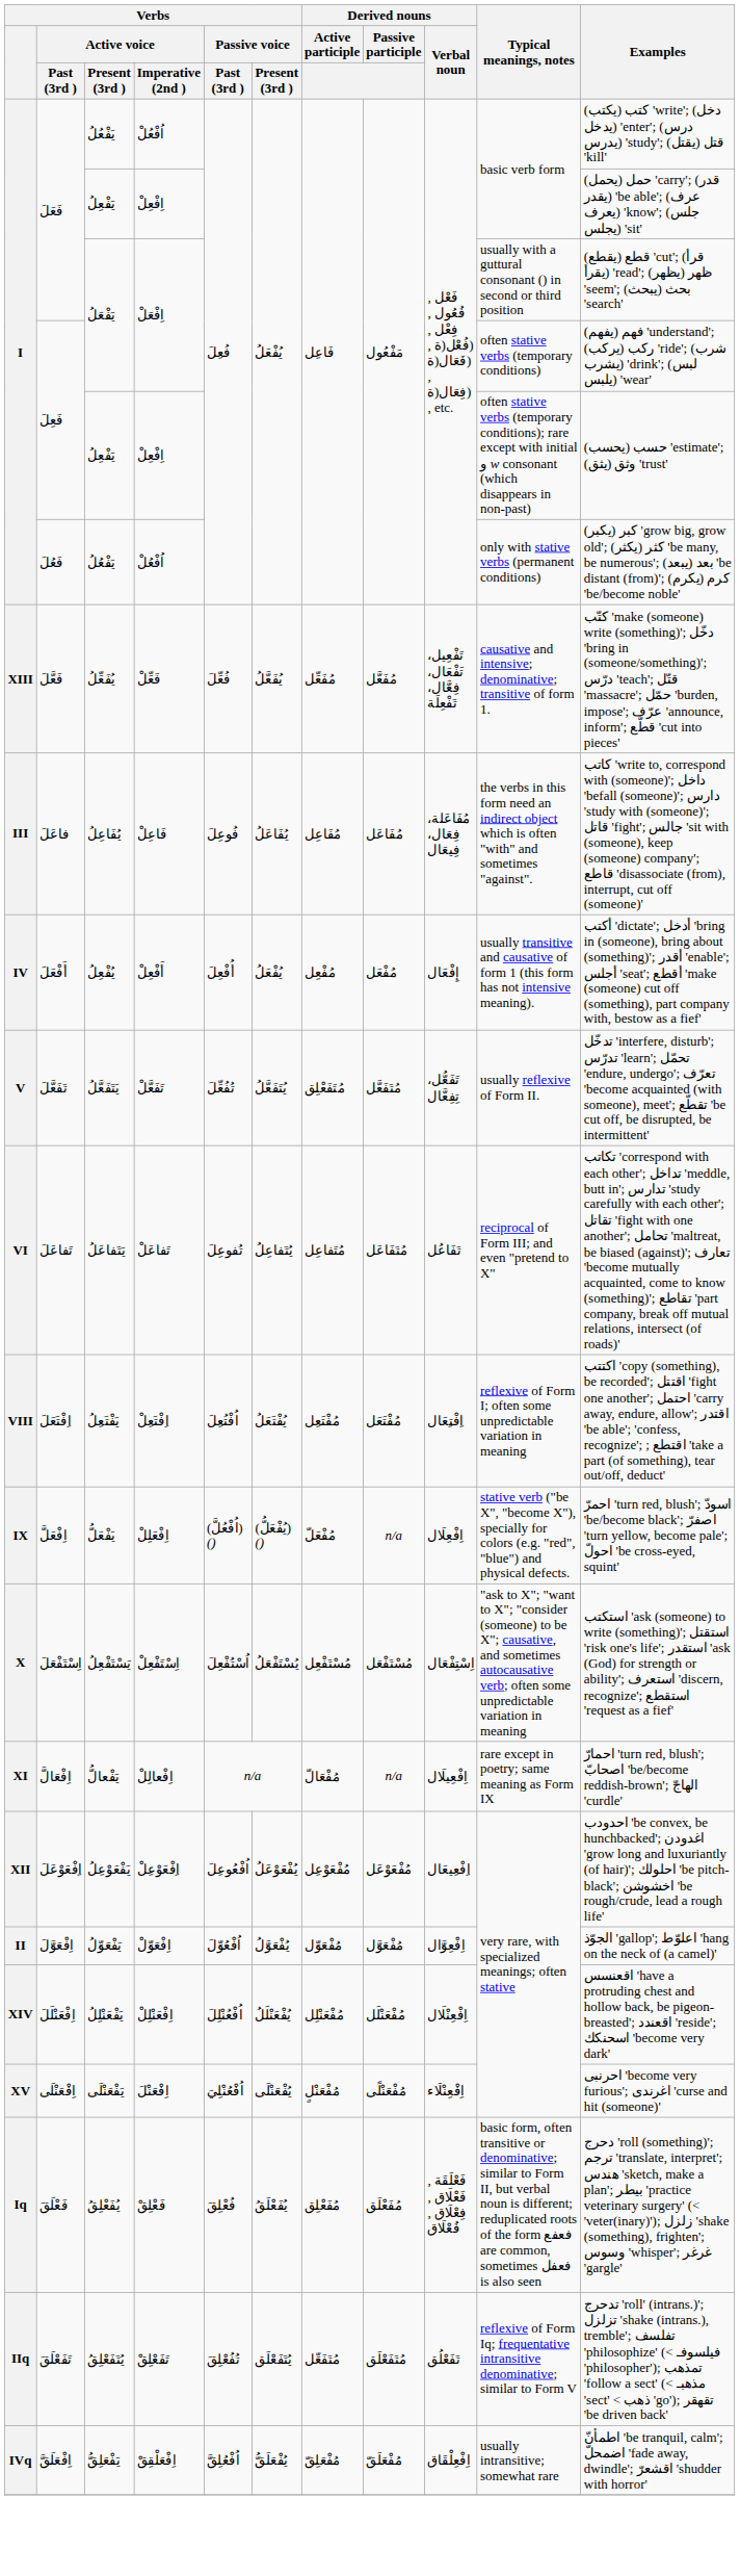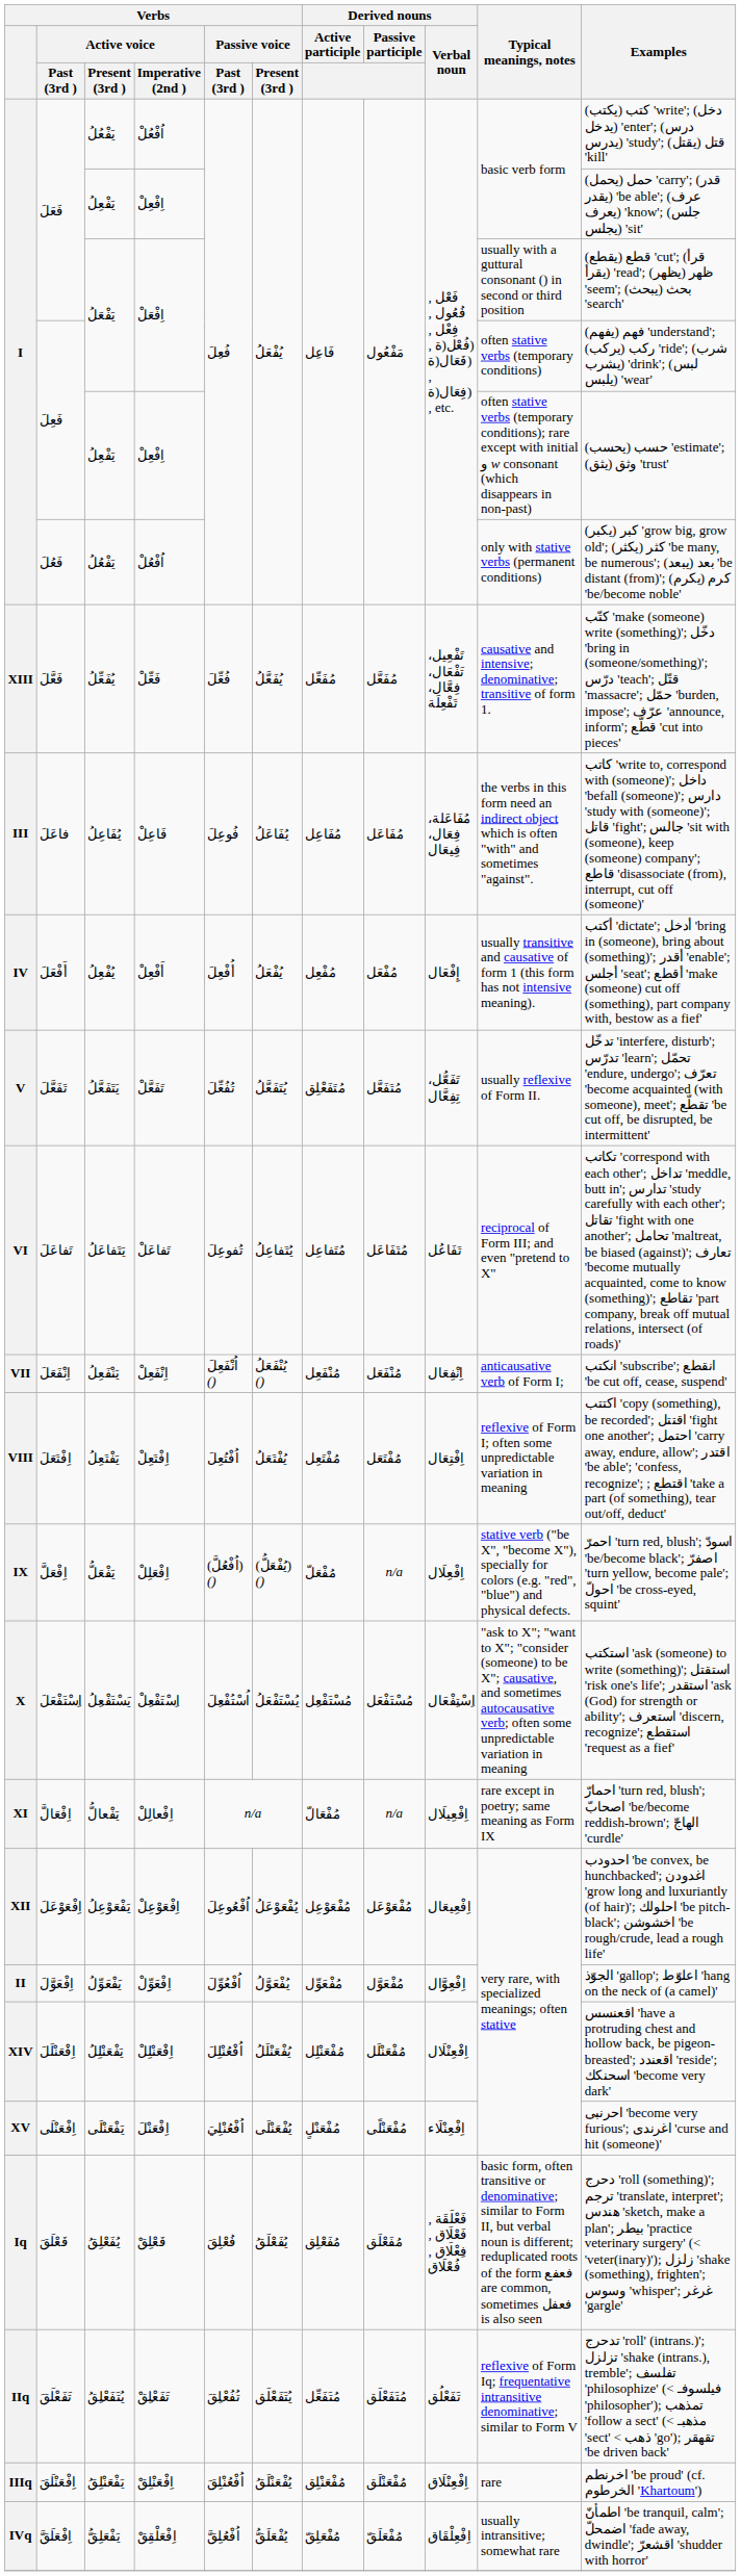 <table class="wikitable">
 <tr>
 <th colspan="6">Verbs</th>
 <th colspan="3">Derived nouns</th>
 <th rowspan="3" width="20%">Typical meanings, notes</th>
 <th rowspan="3" width="28%">Examples</th>
 </tr>
 <tr>
 <th rowspan="2"></th>
 <th colspan="3">Active voice</th>
 <th colspan="2">Passive voice</th>
 <th colspan="1">Active participle</th>
 <th colspan="1">Passive participle</th>
 <th colspan="1" rowspan="2">Verbal noun</th>
 </tr>
 <tr>
 <th>Past (3rd  )</th>
 <th>Present (3rd  )</th>
 <th>Imperative (2nd  )</th>
 <th>Past (3rd  )</th>
 <th>Present (3rd  )</th>
 <th colspan="2">  </th>
 </tr>
 <tr>
 <th rowspan=6>I</th>
 <td rowspan=3>فَعَلَ<br><em></em></td>
 <td>يَفْعُلُ<br><em></em></td>
 <td>اُفْعُلْ<br><em></em></td>
 <td rowspan=6>فُعِلَ<br><em></em></td>
 <td rowspan=6>يُفْعَلُ<br><em></em></td>
 <td rowspan=6>فَاعِل<br><em></em></td>
 <td rowspan=6>مَفْعُول<br><em></em></td>
 <td rowspan=6>فَعْل <em></em>, فُعُول <em></em>, فِعْل <em></em>, (فُعْل(ة <em></em>, (فَعَال(ة <em></em>, (فِعَال(ة <em></em>, etc.</td>
 <td rowspan=2>basic verb form</td>
 <td>(كتب (يكتب <em></em> 'write'; (دخل (يدخل <em></em> 'enter'; (درس (يدرس <em></em> 'study'; (قتل (يقتل <em></em> 'kill'</td>
 </tr>
 <tr>
 <td>يَفْعِلُ<br><em></em></td>
 <td>اِفْعِلْ<br><em></em></td>
 <td>(حمل (يحمل <em></em> 'carry'; (قدر (يقدر <em></em> 'be able'; (عرف (يعرف <em></em> 'know'; (جلس (يجلس <em></em> 'sit'</td>
 </tr>
 <tr>
 <td rowspan=2>يَفْعَلُ<br><em></em></td>
 <td rowspan=2>اِفْعَلْ<br><em></em></td>
 <td>usually with a guttural consonant (<em></em>) in second or third position</td>
 <td>(قطع (يقطع <em></em> 'cut'; (قرأ (يقرأ <em></em> 'read'; (ظهر (يظهر <em></em> 'seem'; (بحث (يبحث <em></em> 'search'</td>
 </tr>
 <tr>
 <td rowspan=2>فَعِلَ<br><em></em></td>
 <td>often <a href='#'>stative verbs</a> (temporary conditions)</td>
 <td>(فهم (يفهم <em></em> 'understand'; (ركب (يركب <em></em> 'ride'; (شرب (يشرب <em></em> 'drink'; (لبس (يلبس <em></em> 'wear'</td>
 </tr>
 <tr>
 <td>يَفْعِلُ<br><em></em></td>
 <td>اِفْعِلْ<br><em></em></td>
 <td>often <a href='#'>stative verbs</a> (temporary conditions); rare except with initial و <em>w</em> consonant (which disappears in non-past)</td>
 <td>(حسب (يحسب <em></em> 'estimate'; (وثق (يثق <em></em> 'trust'</td>
 </tr>
 <tr>
 <td>فَعُلَ<br><em></em></td>
 <td>يَفْعُلُ<br><em></em></td>
 <td>اُفْعُلْ<br><em></em></td>
 <td>only with <a href='#'>stative verbs</a> (permanent conditions)</td>
 <td>(كبر (يكبر <em></em> 'grow big, grow old'; (كثر (يكثر <em></em> 'be many, be numerous'; (بعد (يبعد <em></em> 'be distant (from)'; (كرم (يكرم <em></em> 'be/become noble'</td>
 </tr>
 <tr>
 <th>XIII</th>
 <td>فَعَّلَ<br><em></em></td>
 <td>يُفَعِّلُ<br><em></em></td>
 <td>فَعِّلْ<br><em></em></td>
 <td>فُعِّلَ<br><em></em></td>
 <td>يُفَعَّلُ<br><em></em></td>
 <td>مُفَعِّل<br><em></em></td>
 <td>مُفَعَّل<br><em></em></td>
 <td>تَفْعِيل، تَفْعَال، فِعَّال، تَفْعِلَة<br><em></em></td>
 <td><a href='#'>causative</a> and <a href='#'>intensive</a>; <a href='#'>denominative</a>; <a href='#'>transitive</a> of form 1.</td>
 <td>كتّب <em></em> 'make (someone) write (something)'; دخّل <em></em> 'bring in (someone/something)'; درّس <em></em> 'teach'; قتّل <em></em> 'massacre'; حمّل <em></em> 'burden, impose'; عرّف <em></em> 'announce, inform'; قطّع <em></em> 'cut into pieces'</td>
 </tr>
 <tr>
 <th>III</th>
 <td>فاعَلَ<br><em></em></td>
 <td>يُفَاعِلُ<br><em></em></td>
 <td>فَاعِلْ<br><em></em></td>
 <td>فُوعِلَ<br><em></em></td>
 <td>يُفَاعَلُ<br><em></em></td>
 <td>مُفَاعِل<br><em></em></td>
 <td>مُفَاعَل<br><em></em></td>
 <td>مُفَاعَلة، فِعَال، فِيعَال<br><em></em></td>
 <td>the verbs in this form need an <a href='#'>indirect object</a> which is often "with" and sometimes "against".</td>
 <td>كاتب <em></em> 'write to, correspond with (someone)'; داخل <em></em> 'befall (someone)'; دارس <em></em> 'study with (someone)'; قاتل <em></em> 'fight'; جالس <em></em> 'sit with (someone), keep (someone) company'; قاطع <em></em> 'disassociate (from), interrupt, cut off (someone)'</td>
 </tr>
 <tr>
 <th>IV</th>
 <td>أَفْعَلَ<br><em></em></td>
 <td>يُفْعِلُ<br><em></em></td>
 <td>أَفْعِلْ<br><em></em></td>
 <td>أُفْعِلَ<br><em></em></td>
 <td>يُفْعَلُ<br><em></em></td>
 <td>مُفْعِل<br><em></em></td>
 <td>مُفْعَل<br><em></em></td>
 <td>إِفْعَال<br><em></em></td>
 <td>usually <a href='#'>transitive</a> and <a href='#'>causative</a> of form 1 (this form has not <a href='#'>intensive</a> meaning).</td>
 <td>أكتب <em></em> 'dictate'; أدخل <em></em> 'bring in (someone), bring about (something)'; أقدر <em></em> 'enable'; أجلس <em></em> 'seat'; أقطع <em></em> 'make (someone) cut off (something), part company with, bestow as a fief'</td>
 </tr>
 <tr>
 <th>V</th>
 <td>تَفَعَّلَ<br><em></em></td>
 <td>يَتَفَعَّلُ<br><em></em></td>
 <td>تَفَعَّلْ<br><em></em></td>
 <td>تُفُعِّلَ<br><em></em></td>
 <td>يُتَفَعَّلُ<br><em></em></td>
 <td>مُتَفَعْلِق<br><em></em></td>
 <td>مُتَفَعَّل<br><em></em></td>
 <td>تَفَعُّل، تِفِعَّال<br><em></em></td>
 <td>usually <a href='#'>reflexive</a> of Form II.</td>
 <td>تدخّل <em></em> 'interfere, disturb'; تدرّس <em></em> 'learn'; تحمّل <em></em> 'endure, undergo'; تعرّف <em></em> 'become acquainted (with someone), meet'; تقطّع <em></em> 'be cut off, be disrupted, be intermittent'</td>
 </tr>
 <tr>
 <th>VI</th>
 <td>تَفاعَلَ<br><em></em></td>
 <td>يَتَفاعَلُ<br><em></em></td>
 <td>تَفاعَلْ<br><em></em></td>
 <td>تُفوعِلَ<br><em></em></td>
 <td>يُتَفاعِلُ<br><em></em></td>
 <td>مُتَفاعِل<br><em></em></td>
 <td>مُتَفَاعَل<br><em></em></td>
 <td>تَفَاعُل<br><em></em></td>
 <td><a href='#'>reciprocal</a> of Form III; and even "pretend to X"</td>
 <td>تكاتب <em></em> 'correspond with each other'; تداخل <em></em> 'meddle, butt in'; تدارس <em></em> 'study carefully with each other'; تقاتل <em></em> 'fight with one another'; تحامل <em></em> 'maltreat, be biased (against)'; تعارف <em></em> 'become mutually acquainted, come to know (something)'; تقاطع <em></em> 'part company, break off mutual relations, intersect (of roads)'</td>
 </tr>
 <tr>
+<th>VII</th>
+<td>اِنْفَعَلَ<br><em></em></td>
+<td>يَنْفَعِلُ<br><em></em></td>
+<td>اِنْفَعِلْ<br><em></em></td>
+<td>اُنْفَعِلَ<br><em>()</em></td>
+<td>يُنْفَعَلُ<br><em>()</em></td>
+<td>مُنْفَعِل<br><em></em></td>
+<td>مُنْفَعَل<br><em></em></td>
+<td>اِنْفِعَال<br><em></em></td>
+<td><a href='#'>anticausative verb</a> of Form I;</td>
+<td>انكتب <em></em> 'subscribe'; انقطع <em></em> 'be cut off, cease, suspend'</td>
+</tr>
+<tr>
 <th>VIII</th>
 <td>اِفْتَعَلَ<br><em></em></td>
 <td>يَفْتَعِلُ<br><em></em></td>
 <td>اِفْتَعِلْ<br><em></em></td>
 <td>اُفْتُعِلَ<br><em></em></td>
 <td>يُفْتَعَلُ<br><em></em></td>
 <td>مُفْتَعِل<br><em></em></td>
 <td>مُفْتَعَل<br><em></em></td>
 <td>اِفْتِعَال<br><em></em></td>
 <td><a href='#'>reflexive</a> of Form I; often some unpredictable variation in meaning</td>
 <td>اكتتب <em></em> 'copy (something), be recorded'; اقتتل <em></em> 'fight one another'; احتمل <em></em> 'carry away, endure, allow'; اقتدر <em></em> 'be able'; <em></em> 'confess, recognize'; ; اقتطع <em></em> 'take a part (of something), tear out/off, deduct'</td>
 </tr>
 <tr>
 <th>IX</th>
 <td>اِفْعَلَّ<br><em></em></td>
 <td>يَفْعَلُّ<br><em></em></td>
 <td>اِفْعَلِلْ<br><em></em></td>
 <td>(اُفْعُلَّ)<br><em>()</em></td>
 <td>(يُفْعَلُّ)<br><em>()</em></td>
 <td>مُفْعَلّ<br><em></em></td>
 <td align="center"><em>n/a</em></td>
 <td>اِفْعِلَال<br><em></em></td>
 <td><a href='#'>stative verb</a> ("be X", "become X"), specially for colors (e.g. "red", "blue") and physical defects.</td>
 <td>احمرّ <em></em> 'turn red, blush'; اسودّ <em></em> 'be/become black'; اصفرّ <em></em> 'turn yellow, become pale'; احولّ <em></em> 'be cross-eyed, squint'</td>
 </tr>
 <tr>
 <th>X</th>
 <td>اِسْتَفْعَلَ<br><em></em></td>
 <td>يَسْتَفْعِلُ<br><em></em></td>
 <td>اِسْتَفْعِلْ<br><em></em></td>
 <td>اُسْتُفْعِلَ<br><em></em></td>
 <td>يُسْتَفْعَلُ<br><em></em></td>
 <td>مُسْتَفْعِل<br><em></em></td>
 <td>مُسْتَفْعَل<br><em></em></td>
 <td>اِسْتِفْعَال<br><em></em></td>
 <td>"ask to X"; "want to X"; "consider (someone) to be X"; <a href='#'>causative</a>, and sometimes <a href='#'>autocausative verb</a>; often some unpredictable variation in meaning</td>
 <td>استكتب <em></em> 'ask (someone) to write (something)'; استقتل <em></em> 'risk one's life'; استقدر <em></em> 'ask (God) for strength or ability'; استعرف <em></em> 'discern, recognize'; استقطع <em></em> 'request as a fief'</td>
 </tr>
 <tr>
 <th>XI</th>
 <td>اِفْعَالَّ<br><em></em></td>
 <td>يَفْعالُّ<br><em></em></td>
 <td>اِفْعالِلْ<br><em></em></td>
 <td colspan="2" align="center"><em>n/a</em></td>
 <td>مُفْعَالّ<br><em></em></td>
 <td align="center"><em>n/a</em></td>
 <td>اِفْعِيلَال<br><em></em></td>
 <td>rare except in poetry; same meaning as Form IX</td>
 <td>احمارّ <em></em> 'turn red, blush'; اصحابّ <em></em> 'be/become reddish-brown'; الهاجّ <em></em> 'curdle'</td>
 </tr>
 <tr>
 <th>XII</th>
 <td>اِفْعَوْعَلَ<br><em></em></td>
 <td>يَفْعَوْعِلُ<br><em></em></td>
 <td>اِفْعَوْعِلْ<br><em></em></td>
 <td>اُفْعُوعِلَ<br><em></em></td>
 <td>يُفْعَوْعَلُ<br><em></em></td>
 <td>مُفْعَوْعِل<br><em></em></td>
 <td>مُفْعَوْعَل<br><em></em></td>
 <td>اِفْعِيعَال<br><em></em></td>
 <td rowspan=4>very rare, with specialized meanings; often <a href='#'>stative</a></td>
 <td>احدودب <em></em> 'be convex, be hunchbacked'; اغدودن <em></em> 'grow long and luxuriantly (of hair)'; احلولك <em></em> 'be pitch-black'; اخشوشن <em></em> 'be rough/crude, lead a rough life'</td>
 </tr>
 <tr>
 <th>II</th>
 <td>اِفْعَوَّلَ<br><em></em></td>
 <td>يَفْعَوِّلُ<br><em></em></td>
 <td>اِفْعَوِّلْ<br><em></em></td>
 <td>اُفْعُوِّلَ<br><em></em></td>
 <td>يُفْعَوَّلُ<br><em></em></td>
 <td>مُفْعَوِّل<br><em></em></td>
 <td>مُفْعَوَّل<br><em></em></td>
 <td>اِفْعِوَّال<br><em></em></td>
 <td>الجوّذ <em></em> 'gallop'; اعلوّط <em></em> 'hang on the neck of (a camel)'</td>
 </tr>
 <tr>
 <th>XIV</th>
 <td>اِفْعَنْلَلَ<br><em></em></td>
 <td>يَفْعَنْلِلُ<br><em></em></td>
 <td>اِفْعَنْلِلْ<br><em></em></td>
 <td>اُفْعُنْلِلَ<br><em></em></td>
 <td>يُفْعَنْلَلُ<br><em></em></td>
 <td>مُفْعَنْلِل<br><em></em></td>
 <td>مُفْعَنْلَل<br><em></em></td>
 <td>اِفْعِنْلَال<br><em></em></td>
 <td>اقعنسس <em></em> 'have a protruding chest and hollow back, be pigeon-breasted'; اقعندد <em></em> 'reside'; اسحنكك <em></em> 'become very dark'</td>
 </tr>
 <tr>
 <th>XV</th>
 <td>اِفْعَنْلَى<br><em></em></td>
 <td>يَفْعَنْلَى<br><em></em></td>
 <td>اِفْعَنْلَ<br><em></em></td>
 <td>اُفْعُنْلِيَ<br><em></em></td>
 <td>يُفْعَنْلَى<br><em></em></td>
 <td>مُفْعَنْلٍ<br><em></em></td>
 <td>مُفْعَنْلًى<br><em></em></td>
 <td>اِفْعِنْلَاء<br><em></em></td>
 <td>احرنبى <em></em> 'become very furious'; اغرندى <em></em> 'curse and hit (someone)'</td>
 </tr>
 <tr>
 <th>Iq</th>
 <td>فَعْلَقَ<br><em></em></td>
 <td>يُفَعْلِقُ<br><em></em></td>
 <td>فَعْلِقْ<br><em></em></td>
 <td>فُعْلِقَ<br><em></em></td>
 <td>يُفَعْلَقُ<br><em></em></td>
 <td>مُفَعْلِق<br><em></em></td>
 <td>مُفَعْلَق<br><em></em></td>
 <td>فَعْلَقَة <em></em>, فَعْلَاق <em></em>, فِعْلَاق <em></em>, فُعْلَاق <em></em></td>
 <td>basic form, often transitive or <a href='#'>denominative</a>; similar to Form II, but verbal noun is different; reduplicated roots of the form فعفع <em></em> are common, sometimes فعفل <em></em> is also seen</td>
 <td>دحرج <em></em> 'roll (something)'; ترجم <em></em> 'translate, interpret'; هندس <em></em> 'sketch, make a plan'; بيطر <em></em> 'practice veterinary surgery' (< 'veter(inary)'); زلزل <em></em> 'shake (something), frighten'; وسوس <em></em> 'whisper'; غرغر <em></em> 'gargle'</td>
 </tr>
 <tr>
 <th>IIq</th>
 <td>تَفَعْلَقَ<br><em></em></td>
 <td>يُتَفَعْلِقُ<br><em></em></td>
 <td>تَفَعْلِقْ<br><em></em></td>
 <td>تُفُعْلِقَ<br><em></em></td>
 <td>يُتَفَعْلَق<br><em></em></td>
 <td>مُتَفَعِّل<br><em></em></td>
 <td>مُتَفَعْلَق<br><em></em></td>
 <td>تَفَعْلُق<br><em></em></td>
 <td><a href='#'>reflexive</a> of Form Iq; <a href='#'>frequentative</a> <a href='#'>intransitive</a> <a href='#'>denominative</a>; similar to Form V</td>
 <td>تدحرج <em></em> 'roll' (intrans.)'; تزلزل <em></em> 'shake (intrans.), tremble'; تفلسف <em></em> 'philosophize' (< فيلسوفـ <em></em> 'philosopher'); تمذهب <em></em> 'follow a sect' (< مذهبـ <em></em> 'sect' < ذهب <em></em> 'go'); تقهقر <em></em> 'be driven back'</td>
 </tr>
 <tr>
+<th>IIIq</th>
+<td>اِفْعَنْلَقَ<br><em></em></td>
+<td>يَفْعَنْلِقُ<br><em></em></td>
+<td>اِفْعَنْلِقْ<br><em></em></td>
+<td>اُفْعُنْلِقَ<br><em></em></td>
+<td>يُفْعَنْلَقُ<br><em></em></td>
+<td>مُفْعَنْلِق<br><em></em></td>
+<td>مُفْعَنْلَق<br><em></em></td>
+<td>اِفْعِنْلَاق<br><em></em></td>
+<td>rare</td>
+<td>اخرنطم <em></em> 'be proud' (cf. الخرطوم <em></em> '<a href='#'>Khartoum</a>')</td>
+</tr>
+<tr>
 <th>IVq</th>
 <td>اِفْعَلَقَّ<br><em></em></td>
 <td>يَفْعَلِقُّ<br><em></em></td>
 <td>اِفْعَلْقِقْ<br><em></em></td>
 <td>اُفْعُلِقَّ<br><em></em></td>
 <td>يُفْعَلَقُّ<br><em></em></td>
 <td>مُفْعَلِقّ<br><em></em></td>
 <td>مُفْعَلَقّ<br><em></em></td>
 <td>اِفْعِلْقَاق<br><em></em></td>
 <td>usually intransitive; somewhat rare</td>
 <td>اطمأنّ <em></em> 'be tranquil, calm'; اضمحلّ <em></em> 'fade away, dwindle'; اقشعرّ <em></em> 'shudder with horror'</td>
 </tr>
 <tr>
 </tr>
 </table>
